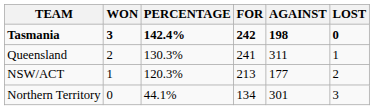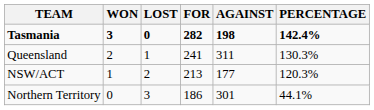 <table class="wikitable">
 <tr>
 <th>TEAM</th>
 <th>WON</th>
-<th>PERCENTAGE</th>
+<th>LOST</th>
 <th>FOR</th>
 <th>AGAINST</th>
-<th>LOST</th>
+<th>PERCENTAGE</th>
 </tr>
 <tr>
 <td><strong>Tasmania</strong></td>
 <td><strong>3</strong></td>
+<td><strong>0</strong></td>
+<td><strong>282</strong></td>
+<td><strong>198</strong></td>
 <td><strong>142.4%</strong></td>
-<td><strong>242</strong></td>
-<td><strong>198</strong></td>
-<td><strong>0</strong></td>
 </tr>
 <tr>
 <td>Queensland</td>
 <td>2</td>
-<td>130.3%</td>
+<td>1</td>
 <td>241</td>
 <td>311</td>
-<td>1</td>
+<td>130.3%</td>
 </tr>
 <tr>
 <td>NSW/ACT</td>
 <td>1</td>
-<td>120.3%</td>
+<td>2</td>
 <td>213</td>
 <td>177</td>
-<td>2</td>
+<td>120.3%</td>
 </tr>
 <tr>
 <td>Northern Territory</td>
 <td>0</td>
+<td>3</td>
+<td>186</td>
+<td>301</td>
 <td>44.1%</td>
-<td>134</td>
-<td>301</td>
-<td>3</td>
 </tr>
 </table>
